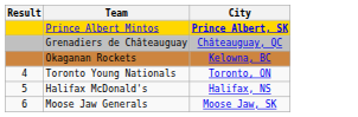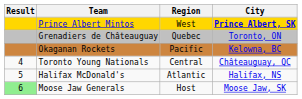 <table class="wikitable" style="text-align: center;">
 <tr>
 <th width=20>Result</th>
 <th>Team</th>
+<th width=80>Region</th>
 <th>City</th>
 </tr>
 <tr align="center" bgcolor="gold">
 <td></td>
 <td align="left"><a href='#'>Prince Albert Mintos</a></td>
+<td>West</td>
 <td><strong><a href='#'>Prince Albert, SK</a></strong></td>
 </tr>
 <tr align="center" bgcolor="silver">
 <td></td>
 <td align="left">Grenadiers de Châteauguay</td>
-<td><a href='#'>Châteauguay, QC</a></td>
+<td>Quebec</td>
+<td><a href='#'>Toronto, ON</a></td>
 </tr>
 <tr align="center" bgcolor="peru">
 <td></td>
 <td align="left">Okaganan Rockets</td>
+<td>Pacific</td>
 <td><a href='#'>Kelowna, BC</a></td>
 </tr>
 <tr>
 <td>4</td>
 <td align="left">Toronto Young Nationals</td>
-<td><a href='#'>Toronto, ON</a></td>
+<td>Central</td>
+<td><a href='#'>Châteauguay, QC</a></td>
 </tr>
 <tr>
 <td>5</td>
 <td align="left">Halifax McDonald's</td>
+<td>Atlantic</td>
 <td><a href='#'>Halifax, NS</a></td>
 </tr>
 <tr>
-<td>6</td>
+<td style="background: lightgreen;">6</td>
 <td align="left">Moose Jaw Generals</td>
+<td>Host</td>
 <td><a href='#'>Moose Jaw, SK</a></td>
 </tr>
 </table>
